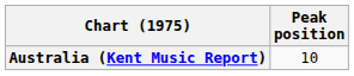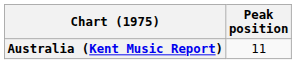 <table class="wikitable sortable plainrowheaders" style="text-align:center">
 <tr>
 <th>Chart (1975)</th>
 <th>Peak<br>position</th>
 </tr>
 <tr>
 <th scope="row">Australia (<a href='#'>Kent Music Report</a>)</th>
-<td>10</td>
+<td>11</td>
 </tr>
 </table>
